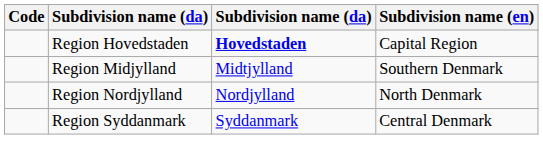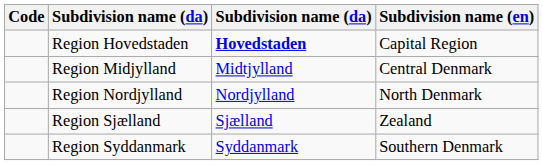 <table class="wikitable sortable">
 <tr>
 <th>Code</th>
 <th>Subdivision name  (<a href='#'>da</a>)</th>
 <th>Subdivision name  (<a href='#'>da</a>)</th>
 <th>Subdivision name (<a href='#'>en</a>)<br></th>
 </tr>
 <tr>
 <td></td>
 <td>Region Hovedstaden</td>
 <td><strong><a href='#'>Hovedstaden</a></strong></td>
 <td>Capital Region</td>
 </tr>
 <tr>
 <td></td>
 <td>Region Midjylland</td>
 <td><a href='#'>Midtjylland</a></td>
-<td>Southern Denmark</td>
+<td>Central Denmark</td>
 </tr>
 <tr>
 <td></td>
 <td>Region Nordjylland</td>
 <td><a href='#'>Nordjylland</a></td>
 <td>North Denmark</td>
 </tr>
 <tr>
 <td></td>
+<td>Region Sjælland</td>
+<td><a href='#'>Sjælland</a></td>
+<td>Zealand</td>
+</tr>
+<tr>
+<td></td>
 <td>Region Syddanmark</td>
 <td><a href='#'>Syddanmark</a></td>
-<td>Central Denmark</td>
+<td>Southern Denmark</td>
 </tr>
 </table>
